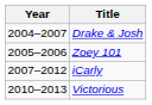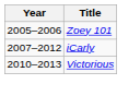 <table class="wikitable">
 <tr>
 <th>Year</th>
 <th>Title</th>
-</tr>
-<tr>
-<td>2004–2007</td>
-<td><em><a href='#'>Drake & Josh</a></em></td>
 </tr>
 <tr>
 <td>2005–2006</td>
 <td><em><a href='#'>Zoey 101</a></em></td>
 </tr>
 <tr>
 <td>2007–2012</td>
 <td><em><a href='#'>iCarly</a></em></td>
 </tr>
 <tr>
 <td>2010–2013</td>
 <td><em><a href='#'>Victorious</a></em></td>
 </tr>
 </table>
